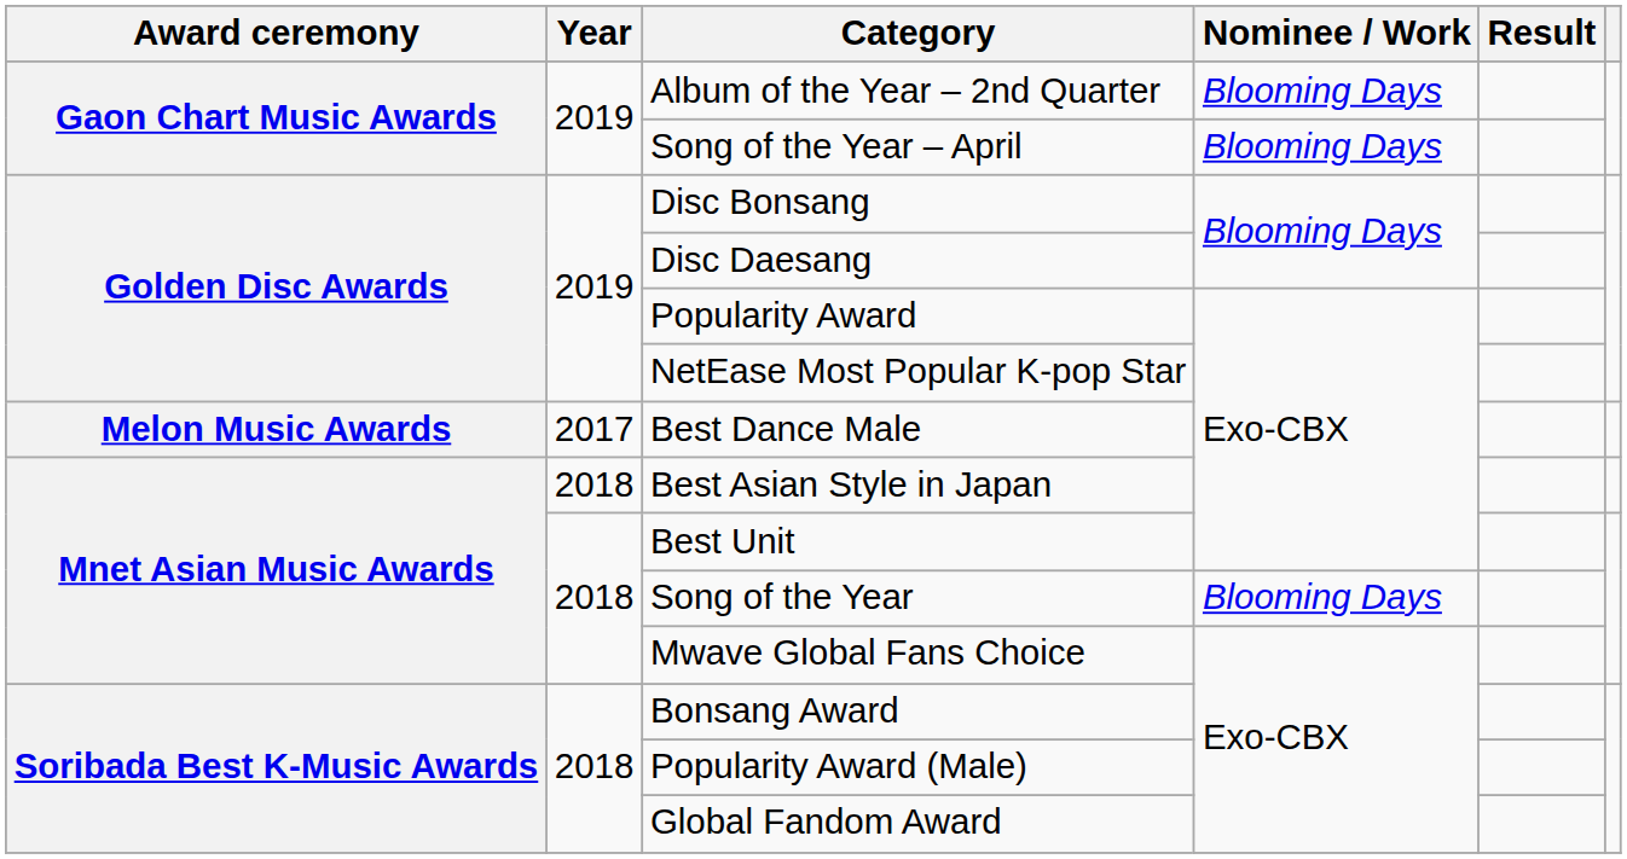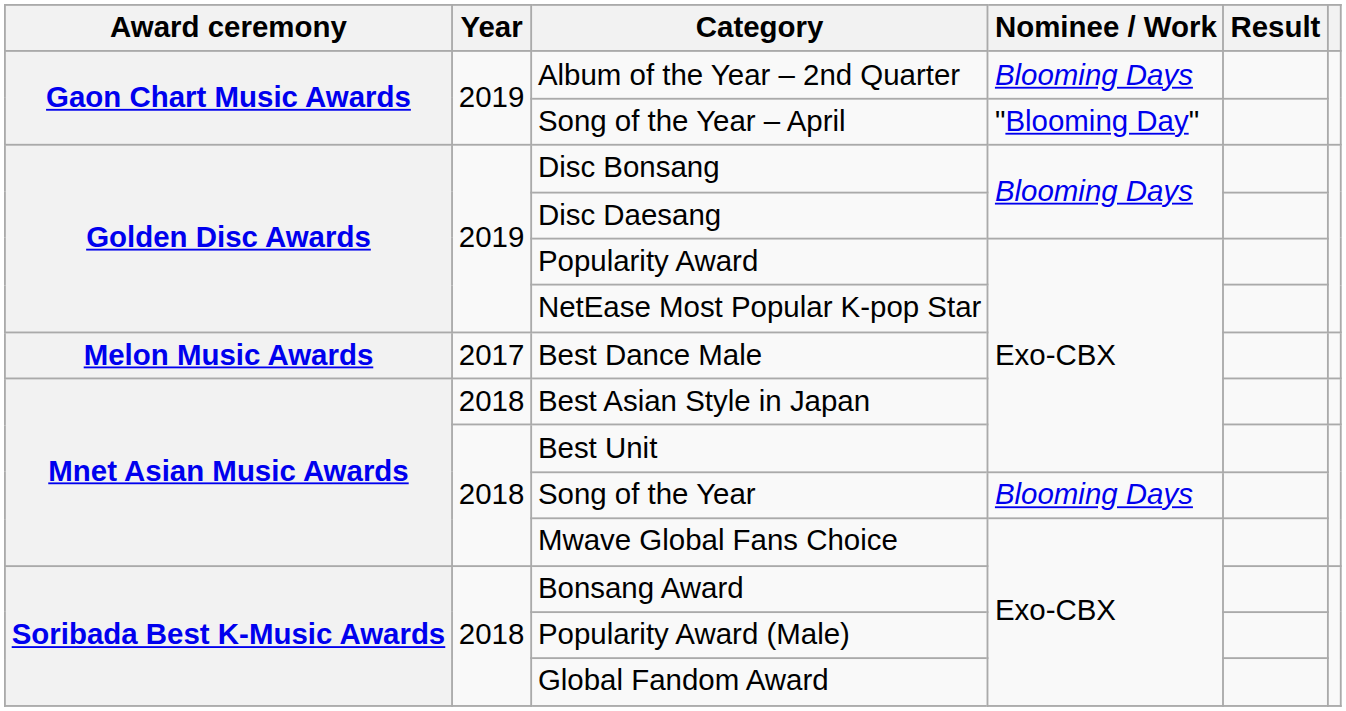 <table class="wikitable plainrowheaders sortable">
 <tr>
 <th scope="col">Award ceremony</th>
 <th scope="col">Year</th>
 <th scope="col">Category</th>
 <th scope="col">Nominee / Work</th>
 <th scope="col">Result</th>
 <th scope="col" class="unsortable"></th>
 </tr>
 <tr>
 <th scope="row" rowspan="2"><a href='#'>Gaon Chart Music Awards</a></th>
 <td rowspan="2" style="text-align:center">2019</td>
 <td>Album of the Year – 2nd Quarter</td>
 <td><em><a href='#'>Blooming Days</a></em></td>
 <td></td>
 <td rowspan="2"></td>
 </tr>
 <tr>
 <td>Song of the Year – April</td>
-<td><em><a href='#'>Blooming Days</a></em></td>
+<td>"<a href='#'>Blooming Day</a>"</td>
 <td></td>
 </tr>
 <tr>
 <th scope="row" rowspan="4"><a href='#'>Golden Disc Awards</a></th>
 <td rowspan="4" style="text-align:center">2019</td>
 <td>Disc Bonsang</td>
 <td rowspan="2"><em><a href='#'>Blooming Days</a></em></td>
 <td></td>
 <td rowspan="4"></td>
 </tr>
 <tr>
 <td>Disc Daesang</td>
 <td></td>
 </tr>
 <tr>
 <td>Popularity Award</td>
 <td rowspan="5">Exo-CBX</td>
 <td></td>
 </tr>
 <tr>
 <td>NetEase Most Popular K-pop Star</td>
 <td></td>
 </tr>
 <tr>
 <th scope="row"><a href='#'>Melon Music Awards</a></th>
 <td style="text-align:center">2017</td>
 <td>Best Dance Male</td>
 <td></td>
 <td style="text-align:center"></td>
 </tr>
 <tr>
 <th scope="row" rowspan="4"><a href='#'>Mnet Asian Music Awards</a></th>
 <td style="text-align:center">2018</td>
 <td>Best Asian Style in Japan</td>
 <td></td>
 <td style="text-align:center"></td>
 </tr>
 <tr>
 <td rowspan="3" style="text-align:center">2018</td>
 <td>Best Unit</td>
 <td></td>
 <td rowspan="3"></td>
 </tr>
 <tr>
 <td>Song of the Year</td>
 <td><em><a href='#'>Blooming Days</a></em></td>
 <td></td>
 </tr>
 <tr>
 <td>Mwave Global Fans Choice</td>
 <td rowspan="4">Exo-CBX</td>
 <td></td>
 </tr>
 <tr>
 <th scope="row" rowspan="3"><a href='#'>Soribada Best K-Music Awards</a></th>
 <td rowspan="3" style="text-align:center">2018</td>
 <td>Bonsang Award</td>
 <td></td>
 <td rowspan="3"></td>
 </tr>
 <tr>
 <td>Popularity Award (Male)</td>
 <td></td>
 </tr>
 <tr>
 <td>Global Fandom Award</td>
 <td></td>
 </tr>
 </table>
